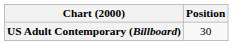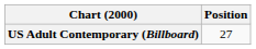 <table class="wikitable plainrowheaders" style="text-align:center">
 <tr>
 <th scope="col">Chart (2000)</th>
 <th scope="col">Position</th>
 </tr>
 <tr>
 <th scope="row">US Adult Contemporary (<em>Billboard</em>)</th>
-<td>30</td>
+<td>27</td>
 </tr>
 </table>
